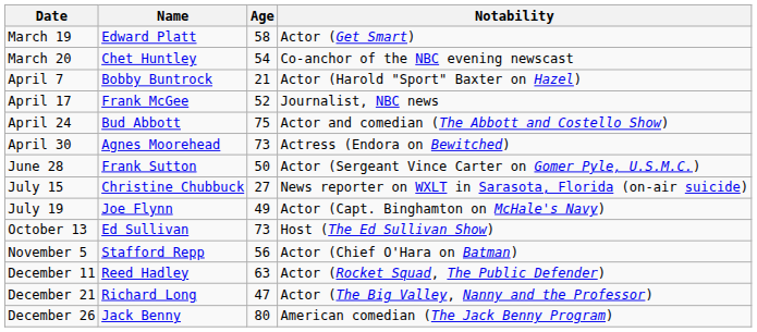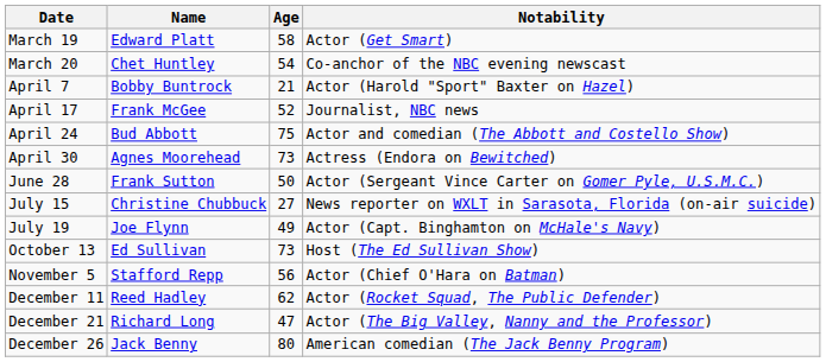 <table class="wikitable">
 <tr>
 <th>Date</th>
 <th>Name</th>
 <th>Age</th>
 <th>Notability</th>
 </tr>
 <tr>
 <td>March 19</td>
 <td><a href='#'>Edward Platt</a></td>
 <td align="center">58</td>
 <td>Actor (<em><a href='#'>Get Smart</a></em>)</td>
 </tr>
 <tr>
 <td>March 20</td>
 <td><a href='#'>Chet Huntley</a></td>
 <td align="center">54</td>
 <td>Co-anchor of the <a href='#'>NBC</a> evening newscast</td>
 </tr>
 <tr>
 <td>April 7</td>
 <td><a href='#'>Bobby Buntrock</a></td>
 <td align="center">21</td>
 <td>Actor (Harold "Sport" Baxter on <em><a href='#'>Hazel</a></em>)</td>
 </tr>
 <tr>
 <td>April 17</td>
 <td><a href='#'>Frank McGee</a></td>
 <td align="center">52</td>
 <td>Journalist, <a href='#'>NBC</a> news</td>
 </tr>
 <tr>
 <td>April 24</td>
 <td><a href='#'>Bud Abbott</a></td>
 <td align="center">75</td>
 <td>Actor and comedian (<em><a href='#'>The Abbott and Costello Show</a></em>)</td>
 </tr>
 <tr>
 <td>April 30</td>
 <td><a href='#'>Agnes Moorehead</a></td>
 <td align="center">73</td>
 <td>Actress (Endora on <em><a href='#'>Bewitched</a></em>)</td>
 </tr>
 <tr>
 <td>June 28</td>
 <td><a href='#'>Frank Sutton</a></td>
 <td align="center">50</td>
 <td>Actor (Sergeant Vince Carter on <em><a href='#'>Gomer Pyle, U.S.M.C.</a></em>)</td>
 </tr>
 <tr>
 <td>July 15</td>
 <td><a href='#'>Christine Chubbuck</a></td>
 <td align="center">27</td>
 <td>News reporter on <a href='#'>WXLT</a> in <a href='#'>Sarasota, Florida</a> (on-air <a href='#'>suicide</a>)</td>
 </tr>
 <tr>
 <td>July 19</td>
 <td><a href='#'>Joe Flynn</a></td>
 <td align="center">49</td>
 <td>Actor (Capt. Binghamton on <em><a href='#'>McHale's Navy</a></em>)</td>
 </tr>
 <tr>
 <td>October 13</td>
 <td><a href='#'>Ed Sullivan</a></td>
 <td align="center">73</td>
 <td>Host (<em><a href='#'>The Ed Sullivan Show</a></em>)</td>
 </tr>
 <tr>
 <td>November 5</td>
 <td><a href='#'>Stafford Repp</a></td>
 <td align="center">56</td>
 <td>Actor (Chief O'Hara on <em><a href='#'>Batman</a></em>)</td>
 </tr>
 <tr>
 <td>December 11</td>
 <td><a href='#'>Reed Hadley</a></td>
-<td align="center">63</td>
+<td align="center">62</td>
 <td>Actor (<em><a href='#'>Rocket Squad</a></em>, <em><a href='#'>The Public Defender</a></em>)</td>
 </tr>
 <tr>
 <td>December 21</td>
 <td><a href='#'>Richard Long</a></td>
 <td align="center">47</td>
 <td>Actor (<em><a href='#'>The Big Valley</a></em>, <em><a href='#'>Nanny and the Professor</a></em>)</td>
 </tr>
 <tr>
 <td>December 26</td>
 <td><a href='#'>Jack Benny</a></td>
 <td align="center">80</td>
 <td>American comedian (<em><a href='#'>The Jack Benny Program</a></em>)</td>
 </tr>
 </table>
